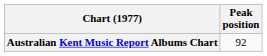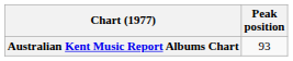 <table class="wikitable plainrowheaders" style="text-align:center">
 <tr>
 <th>Chart (1977)</th>
 <th>Peak<br>position</th>
 </tr>
 <tr>
 <th scope="row">Australian <a href='#'>Kent Music Report</a> Albums Chart</th>
-<td>92</td>
+<td>93</td>
 </tr>
 </table>
